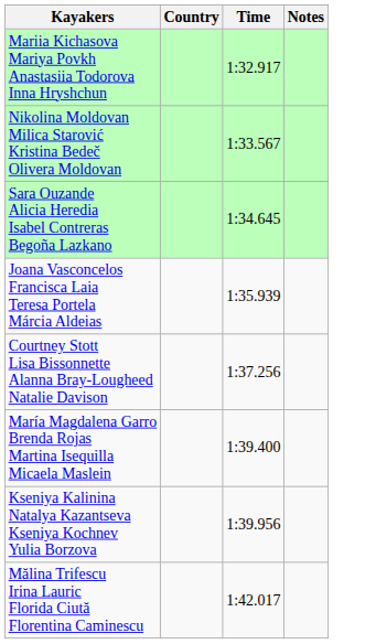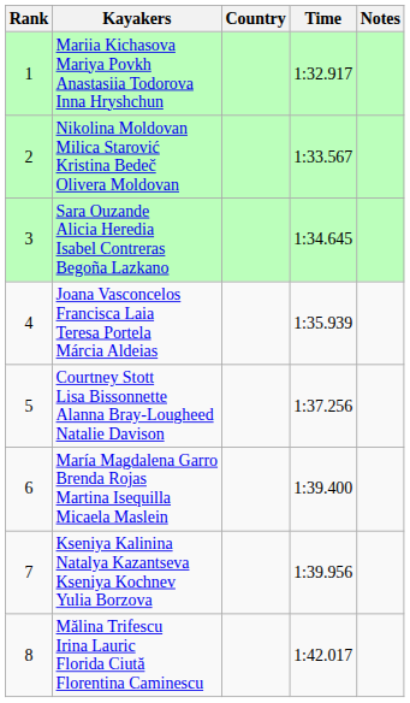 <table class="wikitable" style="text-align:center">
 <tr>
+<th>Rank</th>
 <th>Kayakers</th>
 <th>Country</th>
 <th>Time</th>
 <th>Notes</th>
 </tr>
 <tr bgcolor=bbffbb>
+<td>1</td>
 <td align="left"><a href='#'>Mariia Kichasova</a><br><a href='#'>Mariya Povkh</a><br><a href='#'>Anastasiia Todorova</a><br><a href='#'>Inna Hryshchun</a></td>
 <td align="left"></td>
 <td>1:32.917</td>
 <td></td>
 </tr>
 <tr bgcolor=bbffbb>
+<td>2</td>
 <td align="left"><a href='#'>Nikolina Moldovan</a><br><a href='#'>Milica Starović</a><br><a href='#'>Kristina Bedeč</a><br><a href='#'>Olivera Moldovan</a></td>
 <td align="left"></td>
 <td>1:33.567</td>
 <td></td>
 </tr>
 <tr bgcolor=bbffbb>
+<td>3</td>
 <td align="left"><a href='#'>Sara Ouzande</a><br><a href='#'>Alicia Heredia</a><br><a href='#'>Isabel Contreras</a><br><a href='#'>Begoña Lazkano</a></td>
 <td align="left"></td>
 <td>1:34.645</td>
 <td></td>
 </tr>
 <tr>
+<td>4</td>
 <td align="left"><a href='#'>Joana Vasconcelos</a><br><a href='#'>Francisca Laia</a><br><a href='#'>Teresa Portela</a><br><a href='#'>Márcia Aldeias</a></td>
 <td align="left"></td>
 <td>1:35.939</td>
 <td></td>
 </tr>
 <tr>
+<td>5</td>
 <td align="left"><a href='#'>Courtney Stott</a><br><a href='#'>Lisa Bissonnette</a><br><a href='#'>Alanna Bray-Lougheed</a><br><a href='#'>Natalie Davison</a></td>
 <td align="left"></td>
 <td>1:37.256</td>
 <td></td>
 </tr>
 <tr>
+<td>6</td>
 <td align="left"><a href='#'>María Magdalena Garro</a><br><a href='#'>Brenda Rojas</a><br><a href='#'>Martina Isequilla</a><br><a href='#'>Micaela Maslein</a></td>
 <td align="left"></td>
 <td>1:39.400</td>
 <td></td>
 </tr>
 <tr>
+<td>7</td>
 <td align="left"><a href='#'>Kseniya Kalinina</a><br><a href='#'>Natalya Kazantseva</a><br><a href='#'>Kseniya Kochnev</a><br><a href='#'>Yulia Borzova</a></td>
 <td align="left"></td>
 <td>1:39.956</td>
 <td></td>
 </tr>
 <tr>
+<td>8</td>
 <td align="left"><a href='#'>Mălina Trifescu</a><br><a href='#'>Irina Lauric</a><br><a href='#'>Florida Ciută</a><br><a href='#'>Florentina Caminescu</a></td>
 <td align="left"></td>
 <td>1:42.017</td>
 <td></td>
 </tr>
 </table>
